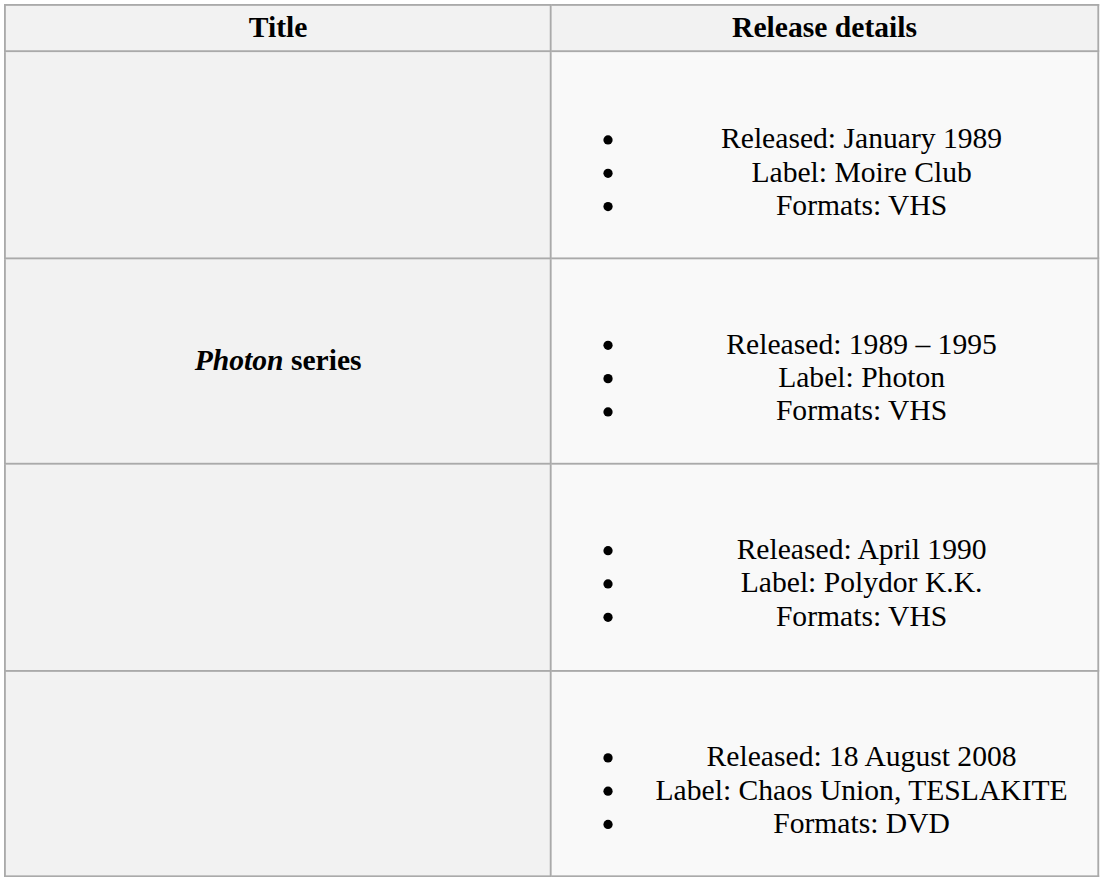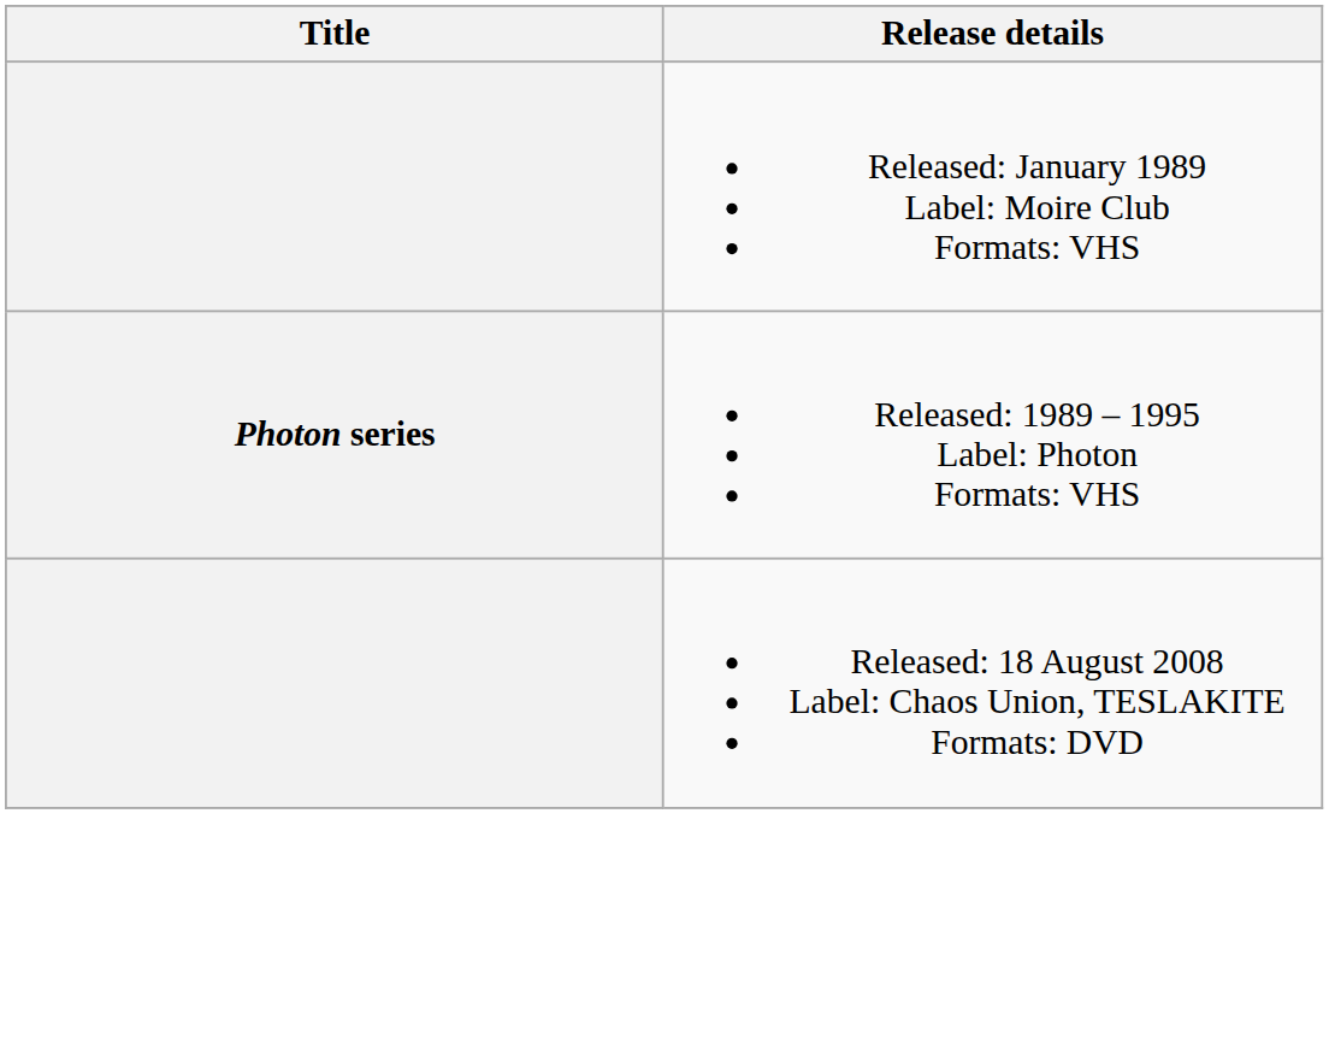 <table class="wikitable plainrowheaders" style="text-align:center;">
 <tr>
 <th scope="col" style="width:18em;">Title</th>
 <th scope="col" style="width:18em;">Release details</th>
 </tr>
 <tr>
 <th scope="row"></th>
 <td><br><ul><li>Released: January 1989</li><li>Label: Moire Club</li><li>Formats: VHS</li></ul></td>
 </tr>
 <tr>
 <th scope="row"><em>Photon</em> series</th>
 <td><br><ul><li>Released: 1989 – 1995</li><li>Label: Photon</li><li>Formats: VHS</li></ul></td>
 </tr>
 <tr>
 <th scope="row"></th>
-<td><br><ul><li>Released: April 1990</li><li>Label: Polydor K.K.</li><li>Formats: VHS</li></ul></td>
-</tr>
-<tr>
-<th scope="row"></th>
 <td><br><ul><li>Released: 18 August 2008</li><li>Label: Chaos Union, TESLAKITE</li><li>Formats: DVD</li></ul></td>
 </tr>
 </table>
